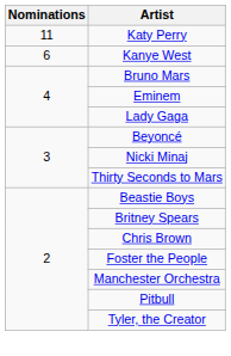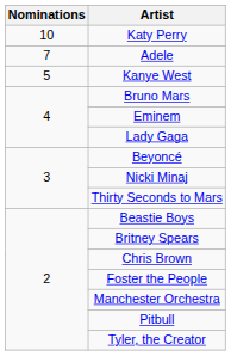 <table class="wikitable" rowspan="2" style="text-align:center">
 <tr>
 <th scope="col" style="width:55px;">Nominations</th>
 <th scope="col" style="text-align:center;">Artist</th>
 </tr>
 <tr>
-<td style="text-align:center">11</td>
+<td style="text-align:center">10</td>
 <td><a href='#'>Katy Perry</a></td>
 </tr>
 <tr>
-<td style="text-align:center">6</td>
+<td style="text-align:center">7</td>
+<td><a href='#'>Adele</a></td>
+</tr>
+<tr>
+<td style="text-align:center">5</td>
 <td><a href='#'>Kanye West</a></td>
 </tr>
 <tr>
 <td rowspan="3" style="text-align:center">4</td>
 <td><a href='#'>Bruno Mars</a></td>
 </tr>
 <tr>
 <td><a href='#'>Eminem</a></td>
 </tr>
 <tr>
 <td><a href='#'>Lady Gaga</a></td>
 </tr>
 <tr>
 <td rowspan="3" style="text-align:center">3</td>
 <td><a href='#'>Beyoncé</a></td>
 </tr>
 <tr>
 <td><a href='#'>Nicki Minaj</a></td>
 </tr>
 <tr>
 <td><a href='#'>Thirty Seconds to Mars</a></td>
 </tr>
 <tr>
 <td rowspan="7" style="text-align:center">2</td>
 <td><a href='#'>Beastie Boys</a></td>
 </tr>
 <tr>
 <td><a href='#'>Britney Spears</a></td>
 </tr>
 <tr>
 <td><a href='#'>Chris Brown</a></td>
 </tr>
 <tr>
 <td><a href='#'>Foster the People</a></td>
 </tr>
 <tr>
 <td><a href='#'>Manchester Orchestra</a></td>
 </tr>
 <tr>
 <td><a href='#'>Pitbull</a></td>
 </tr>
 <tr>
 <td><a href='#'>Tyler, the Creator</a></td>
 </tr>
 </table>
